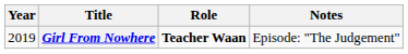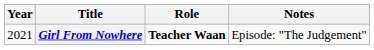 <table class="wikitable sortable">
 <tr>
 <th scope="col">Year</th>
 <th scope="col">Title</th>
 <th scope="col">Role</th>
 <th class="unsortable">Notes</th>
 </tr>
 <tr>
-<td>2019</td>
+<td>2021</td>
 <th scope="row"><em><a href='#'>Girl From Nowhere</a></em></th>
 <td><strong>Teacher Waan</strong></td>
 <td>Episode: "The Judgement"</td>
 </tr>
 </table>
